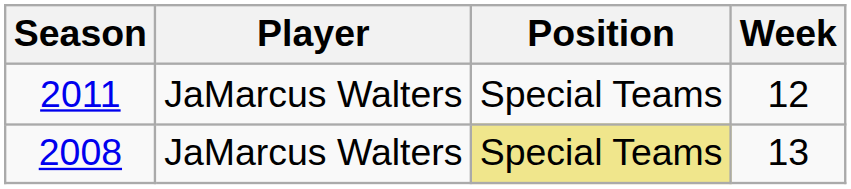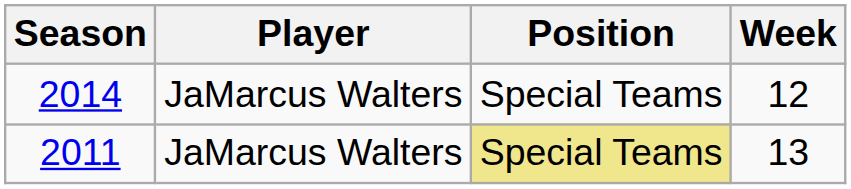 <table class="wikitable" style="text-align:center">
 <tr bgcolor="#efefef">
 <th>Season</th>
 <th>Player</th>
 <th>Position</th>
 <th>Week</th>
 </tr>
 <tr>
-<td><a href='#'>2011</a></td>
+<td><a href='#'>2014</a></td>
 <td>JaMarcus Walters</td>
 <td>Special Teams</td>
 <td>12</td>
 </tr>
 <tr>
-<td><a href='#'>2008</a></td>
+<td><a href='#'>2011</a></td>
 <td>JaMarcus Walters</td>
 <td style="background: khaki;">Special Teams</td>
 <td>13</td>
 </tr>
 </table>
